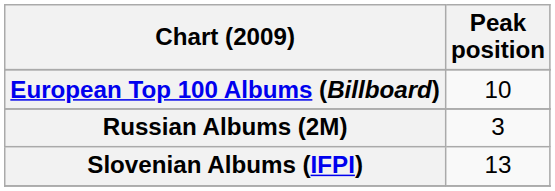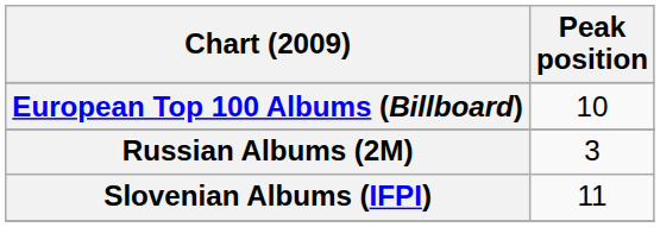 <table class="wikitable sortable plainrowheaders" style="text-align:center">
 <tr>
 <th scope="col">Chart (2009)</th>
 <th scope="col">Peak<br>position</th>
 </tr>
 <tr>
 </tr>
 <tr>
 </tr>
 <tr>
 </tr>
 <tr>
 </tr>
 <tr>
 </tr>
 <tr>
 </tr>
 <tr>
 </tr>
 <tr>
 </tr>
 <tr>
 </tr>
 <tr>
 <th scope="row"><a href='#'>European Top 100 Albums</a> (<em>Billboard</em>)</th>
 <td>10</td>
 </tr>
 <tr>
 </tr>
 <tr>
 </tr>
 <tr>
 </tr>
 <tr>
 </tr>
 <tr>
 </tr>
 <tr>
 </tr>
 <tr>
 </tr>
 <tr>
 </tr>
 <tr>
 </tr>
 <tr>
 <th scope="row">Russian Albums (2M)</th>
 <td>3</td>
 </tr>
 <tr>
 <th scope="row">Slovenian Albums (<a href='#'>IFPI</a>)</th>
-<td style="text-align:center;">13</td>
+<td style="text-align:center;">11</td>
 </tr>
 <tr>
 </tr>
 <tr>
 </tr>
 <tr>
 </tr>
 <tr>
 </tr>
 <tr>
 </tr>
 </table>
